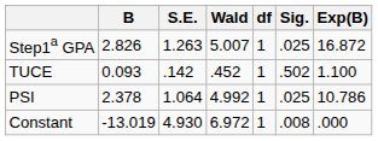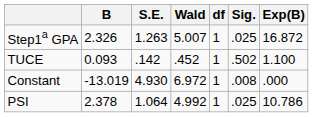 <table class="wikitable">
 <tr>
 <th></th>
 <th>B</th>
 <th>S.E.</th>
 <th>Wald</th>
 <th>df</th>
 <th>Sig.</th>
 <th>Exp(B)</th>
 </tr>
 <tr>
 <td>Step1<sup>a</sup> GPA</td>
-<td> 2.826 </td>
+<td> 2.326 </td>
 <td> 1.263</td>
 <td> 5.007 </td>
 <td> 1 </td>
 <td> .025</td>
 <td> 16.872 </td>
 </tr>
 <tr>
 <td> TUCE </td>
 <td> 0.093</td>
 <td> .142</td>
 <td> .452</td>
 <td> 1</td>
 <td> .502 </td>
 <td>1.100</td>
 </tr>
 <tr>
+<td> Constant </td>
+<td> -13.019 </td>
+<td> 4.930</td>
+<td> 6.972</td>
+<td> 1</td>
+<td> .008 </td>
+<td> .000 </td>
+</tr>
+<tr>
 <td> PSI </td>
 <td> 2.378 </td>
 <td> 1.064</td>
 <td> 4.992</td>
 <td> 1</td>
 <td> .025 </td>
 <td> 10.786 </td>
 </tr>
-<tr>
-<td> Constant </td>
-<td> -13.019 </td>
-<td> 4.930</td>
-<td> 6.972</td>
-<td> 1</td>
-<td> .008 </td>
-<td> .000 </td>
-</tr>
 </table>
